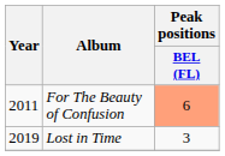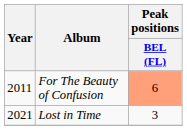 <table class="wikitable">
 <tr>
 <th align="center" rowspan="2" width="10">Year</th>
 <th align="center" rowspan="2" width="110">Album</th>
 <th align="center" colspan="1" width="20">Peak positions</th>
 </tr>
 <tr>
 <th scope="col" style="width:3em;font-size:90%;"><a href='#'>BEL<br>(FL)</a></th>
 </tr>
 <tr>
 <td>2011</td>
 <td><em>For The Beauty of Confusion</em></td>
 <td style="background: lightsalmon; text-align:center;">6</td>
 </tr>
 <tr>
-<td>2019</td>
+<td>2021</td>
 <td><em>Lost in Time</em></td>
 <td style="text-align:center;">3</td>
 </tr>
 <tr>
 </tr>
 </table>
